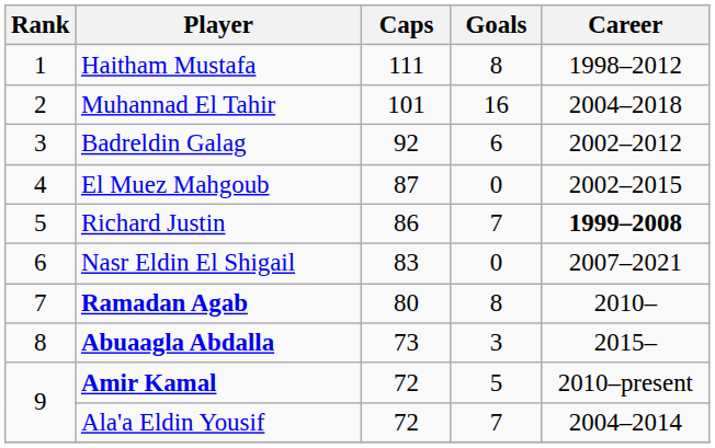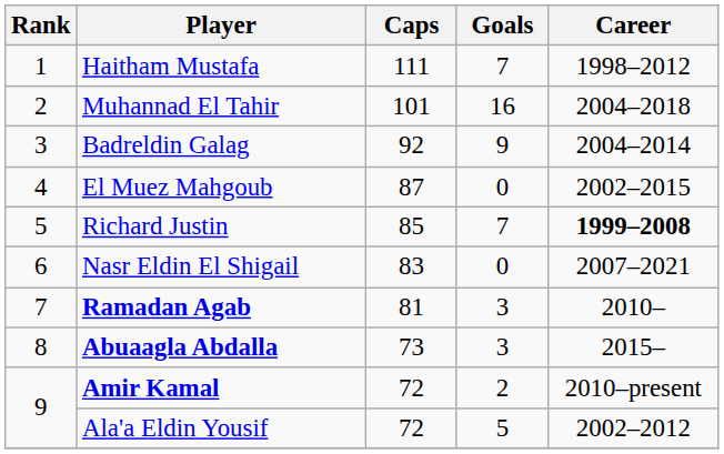 <table class="wikitable sortable" style="text-align:center;">
 <tr>
 <th width=30px>Rank</th>
 <th style="width:175px;">Player</th>
 <th width=50px>Caps</th>
 <th width=50px>Goals</th>
 <th style="width:100px;">Career</th>
 </tr>
 <tr>
 <td>1</td>
 <td align=left><a href='#'>Haitham Mustafa</a></td>
 <td>111</td>
-<td>8</td>
+<td>7</td>
 <td>1998–2012</td>
 </tr>
 <tr>
 <td>2</td>
 <td align=left><a href='#'>Muhannad El Tahir</a></td>
 <td>101</td>
 <td>16</td>
 <td>2004–2018</td>
 </tr>
 <tr>
 <td>3</td>
 <td align=left><a href='#'>Badreldin Galag</a></td>
 <td>92</td>
-<td>6</td>
-<td>2002–2012</td>
+<td>9</td>
+<td>2004–2014</td>
 </tr>
 <tr>
 <td>4</td>
 <td align=left><a href='#'>El Muez Mahgoub</a></td>
 <td>87</td>
 <td>0</td>
 <td>2002–2015</td>
 </tr>
 <tr>
 <td>5</td>
 <td align=left><a href='#'>Richard Justin</a></td>
-<td>86</td>
+<td>85</td>
 <td>7</td>
 <td><strong>1999–2008</strong></td>
 </tr>
 <tr>
 <td>6</td>
 <td align=left><a href='#'>Nasr Eldin El Shigail</a></td>
 <td>83</td>
 <td>0</td>
 <td>2007–2021</td>
 </tr>
 <tr>
 <td>7</td>
 <td align=left><strong><a href='#'>Ramadan Agab</a></strong></td>
-<td>80</td>
-<td>8</td>
+<td>81</td>
+<td>3</td>
 <td>2010–</td>
 </tr>
 <tr>
 <td>8</td>
 <td align=left><strong><a href='#'>Abuaagla Abdalla</a></strong></td>
 <td>73</td>
 <td>3</td>
 <td>2015–</td>
 </tr>
 <tr>
 <td rowspan = 2>9</td>
 <td align=left><strong><a href='#'>Amir Kamal</a></strong></td>
 <td>72</td>
-<td>5</td>
+<td>2</td>
 <td>2010–present</td>
 </tr>
 <tr>
 <td align=left><a href='#'>Ala'a Eldin Yousif</a></td>
 <td>72</td>
-<td>7</td>
-<td>2004–2014</td>
+<td>5</td>
+<td>2002–2012</td>
 </tr>
 <tr>
 </tr>
 </table>
